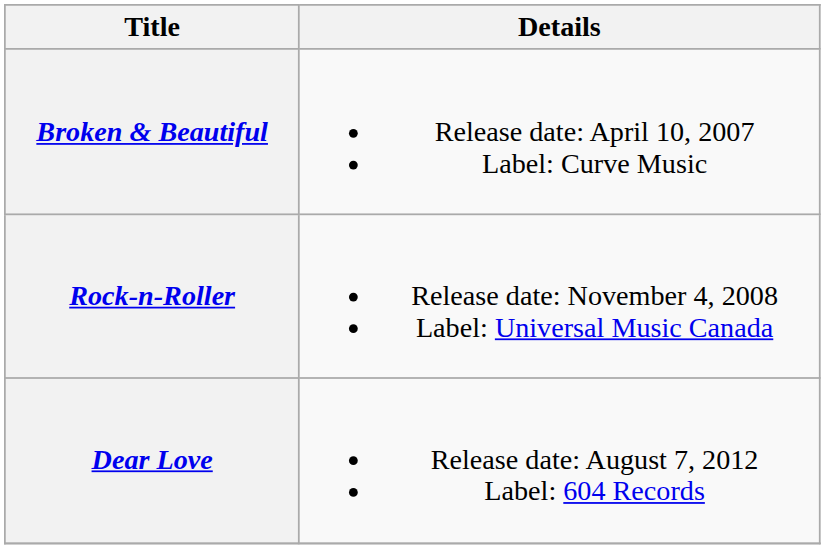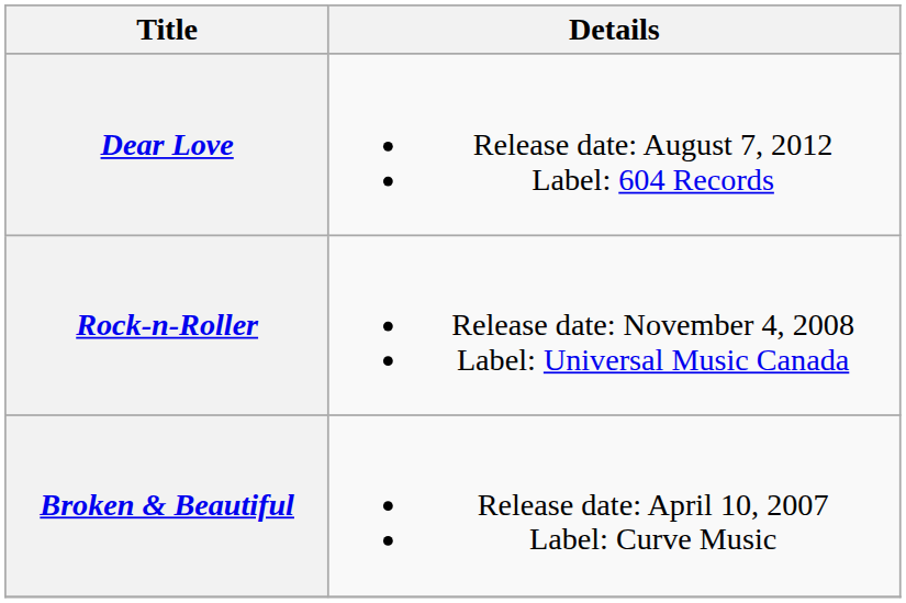 <table class="wikitable plainrowheaders" style="text-align:center;">
 <tr>
 <th style="width:10em;">Title</th>
 <th style="width:18em;">Details</th>
 </tr>
 <tr>
-<th scope="row"><em><a href='#'>Broken & Beautiful</a></em></th>
-<td><br><ul><li>Release date: April 10, 2007</li><li>Label: Curve Music</li></ul></td>
+<th scope="row"><em><a href='#'>Dear Love</a></em></th>
+<td><br><ul><li>Release date: August 7, 2012</li><li>Label: <a href='#'>604 Records</a></li></ul></td>
 </tr>
 <tr>
 <th scope="row"><em><a href='#'>Rock-n-Roller</a></em></th>
 <td><br><ul><li>Release date: November 4, 2008</li><li>Label: <a href='#'>Universal Music Canada</a></li></ul></td>
 </tr>
 <tr>
-<th scope="row"><em><a href='#'>Dear Love</a></em></th>
-<td><br><ul><li>Release date: August 7, 2012</li><li>Label: <a href='#'>604 Records</a></li></ul></td>
+<th scope="row"><em><a href='#'>Broken & Beautiful</a></em></th>
+<td><br><ul><li>Release date: April 10, 2007</li><li>Label: Curve Music</li></ul></td>
 </tr>
 <tr>
 </tr>
 </table>
